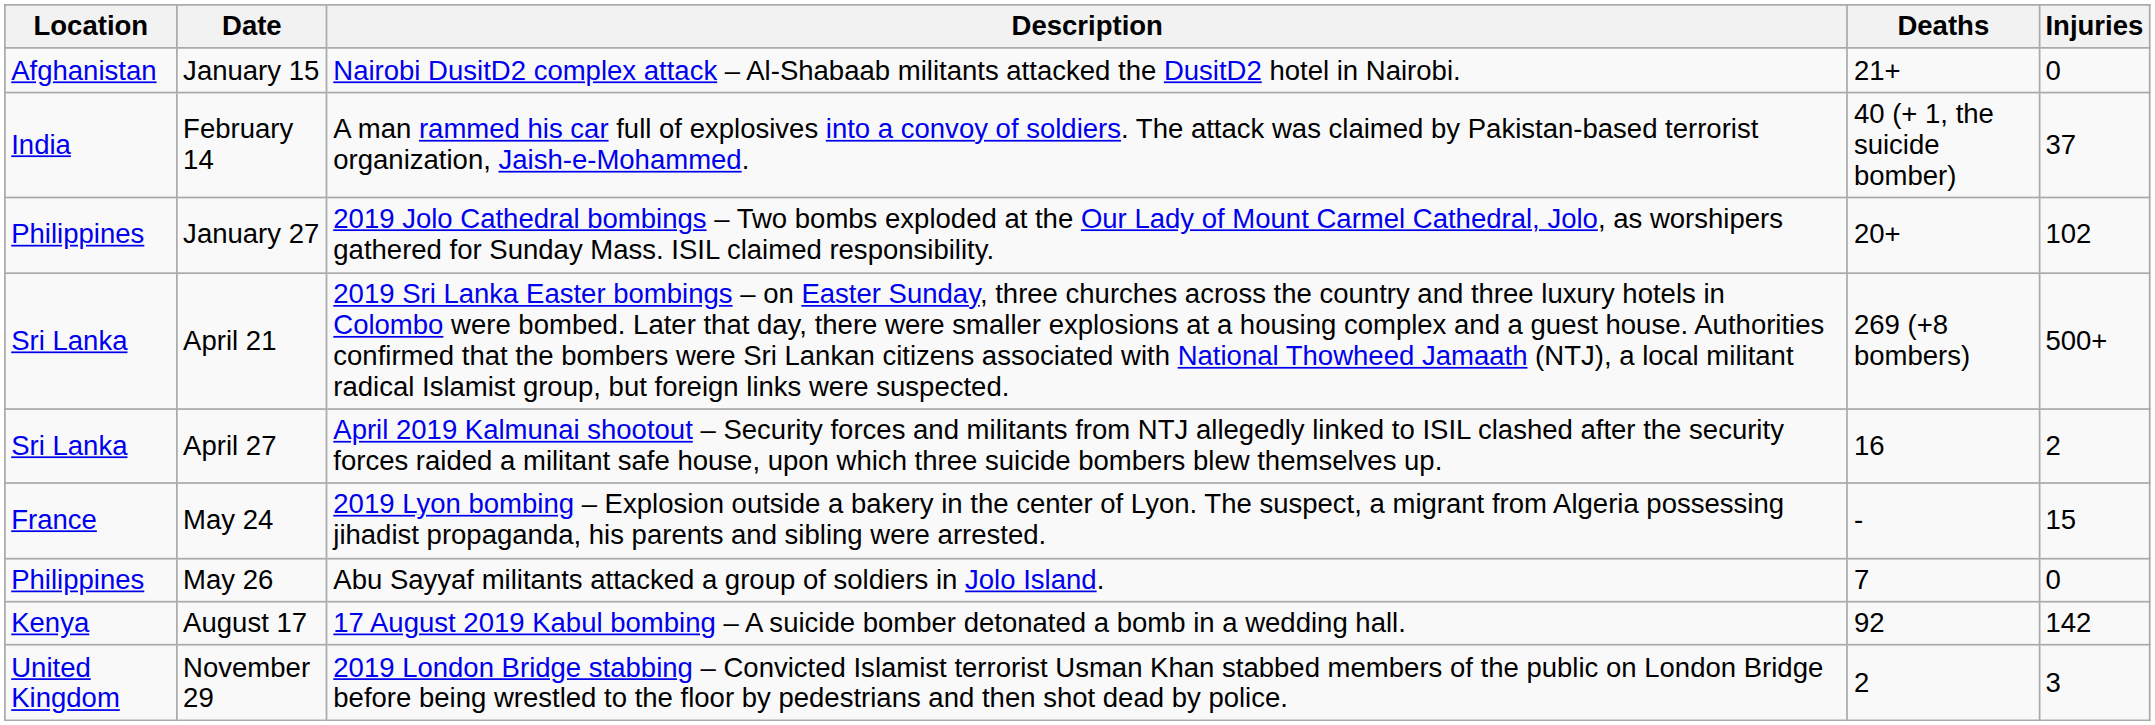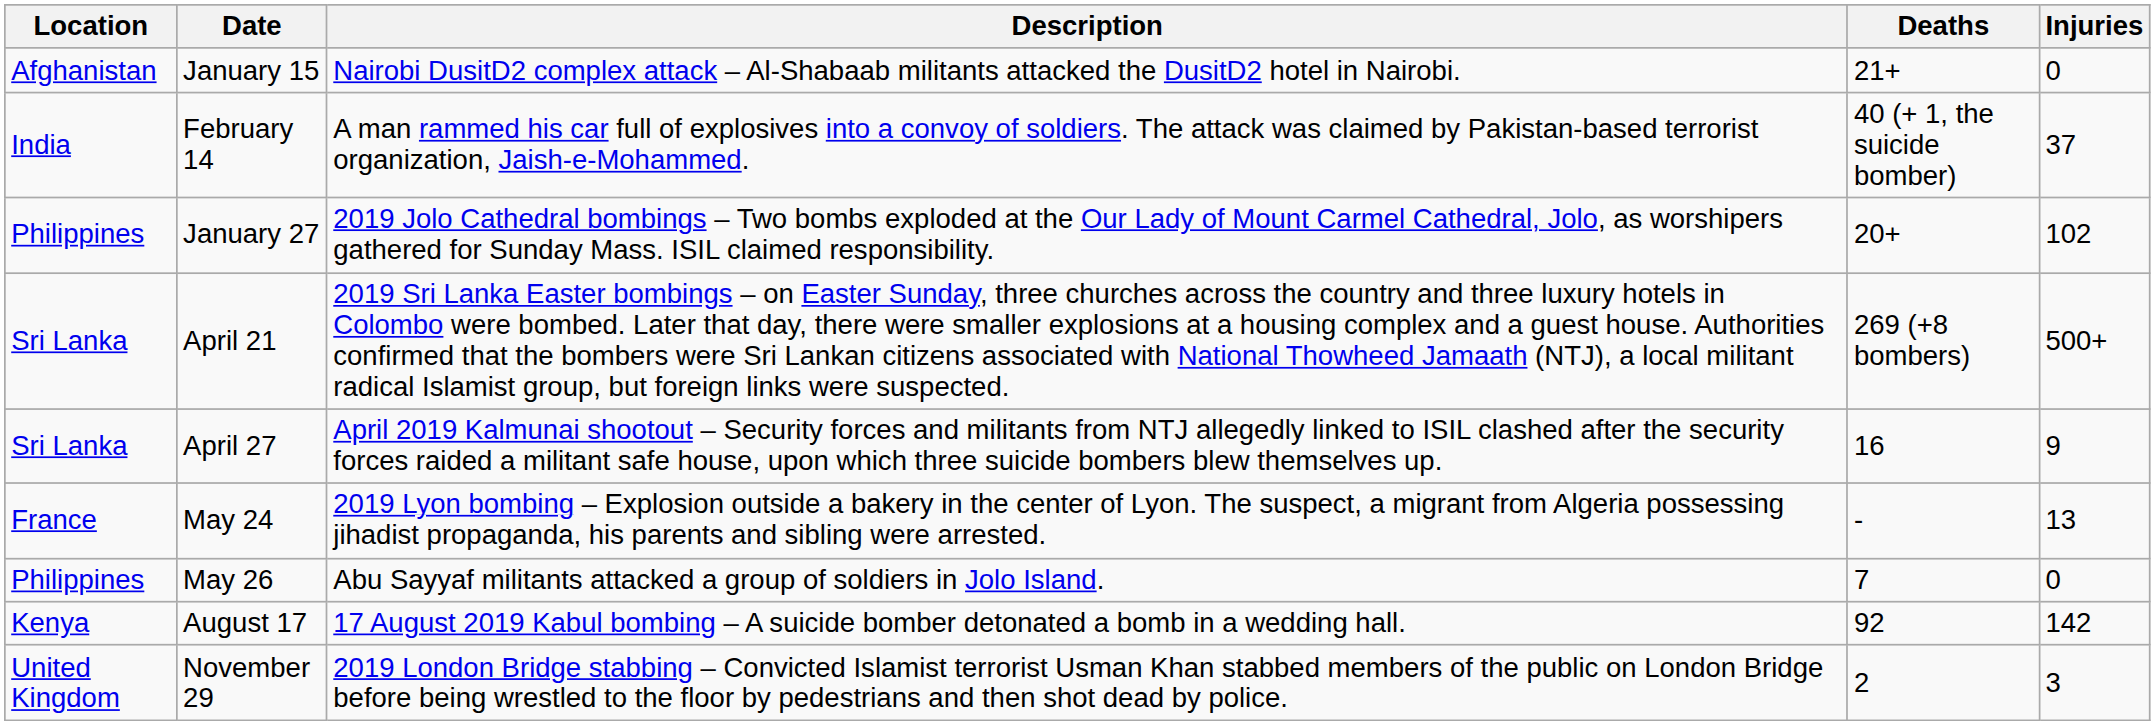 <table class="wikitable sortable">
 <tr>
 <th scope="col">Location</th>
 <th scope="col" data-sort-type="date">Date</th>
 <th scope="col" class="unsortable">Description</th>
 <th scope="col" data-sort-type="number">Deaths</th>
 <th scope="col" data-sort-type="number">Injuries</th>
 </tr>
 <tr>
 <td><a href='#'>Afghanistan</a></td>
 <td>January 15</td>
 <td><a href='#'>Nairobi DusitD2 complex attack</a> – Al-Shabaab militants attacked the <a href='#'>DusitD2</a> hotel in Nairobi.</td>
 <td>21+</td>
 <td>0</td>
 </tr>
 <tr>
 <td><a href='#'>India</a></td>
 <td>February 14</td>
 <td>A man <a href='#'>rammed his car</a> full of explosives <a href='#'>into a convoy of soldiers</a>. The attack was claimed by Pakistan-based terrorist organization, <a href='#'>Jaish-e-Mohammed</a>.</td>
 <td>40 (+ 1, the suicide bomber)</td>
 <td>37</td>
 </tr>
 <tr>
 <td><a href='#'>Philippines</a></td>
 <td>January 27</td>
 <td><a href='#'>2019 Jolo Cathedral bombings</a> – Two bombs exploded at the <a href='#'>Our Lady of Mount Carmel Cathedral, Jolo</a>, as worshipers gathered for Sunday Mass. ISIL claimed responsibility.</td>
 <td>20+</td>
 <td>102</td>
 </tr>
 <tr>
 <td><a href='#'>Sri Lanka</a></td>
 <td>April 21</td>
 <td><a href='#'>2019 Sri Lanka Easter bombings</a> – on <a href='#'>Easter Sunday</a>, three churches across the country and three luxury hotels in <a href='#'>Colombo</a> were bombed. Later that day, there were smaller explosions at a housing complex and a guest house. Authorities confirmed that the bombers were Sri Lankan citizens associated with <a href='#'>National Thowheed Jamaath</a> (NTJ), a local militant radical Islamist group, but foreign links were suspected.</td>
 <td>269 (+8 bombers)</td>
 <td>500+</td>
 </tr>
 <tr>
 <td><a href='#'>Sri Lanka</a></td>
 <td>April 27</td>
 <td><a href='#'>April 2019 Kalmunai shootout</a> – Security forces and militants from NTJ allegedly linked to ISIL clashed after the security forces raided a militant safe house, upon which three suicide bombers blew themselves up.</td>
 <td>16</td>
-<td>2</td>
+<td>9</td>
 </tr>
 <tr>
 <td><a href='#'>France</a></td>
 <td>May 24</td>
 <td><a href='#'>2019 Lyon bombing</a> – Explosion outside a bakery in the center of Lyon. The suspect, a migrant from Algeria possessing jihadist  propaganda, his parents and sibling were arrested.</td>
 <td>-</td>
-<td>15</td>
+<td>13</td>
 </tr>
 <tr>
 <td><a href='#'>Philippines</a></td>
 <td>May 26</td>
 <td>Abu Sayyaf militants attacked a group of soldiers in <a href='#'>Jolo Island</a>.</td>
 <td>7</td>
 <td>0</td>
 </tr>
 <tr>
 <td><a href='#'>Kenya</a></td>
 <td>August 17</td>
 <td><a href='#'>17 August 2019 Kabul bombing</a> – A suicide bomber detonated a bomb in a wedding hall.</td>
 <td>92</td>
 <td>142</td>
 </tr>
 <tr>
 <td><a href='#'>United Kingdom</a></td>
 <td>November 29</td>
 <td><a href='#'>2019 London Bridge stabbing</a> – Convicted Islamist terrorist Usman Khan stabbed members of the public on London Bridge before being wrestled to the floor by pedestrians and then shot dead by police.</td>
 <td>2</td>
 <td>3</td>
 </tr>
 </table>
